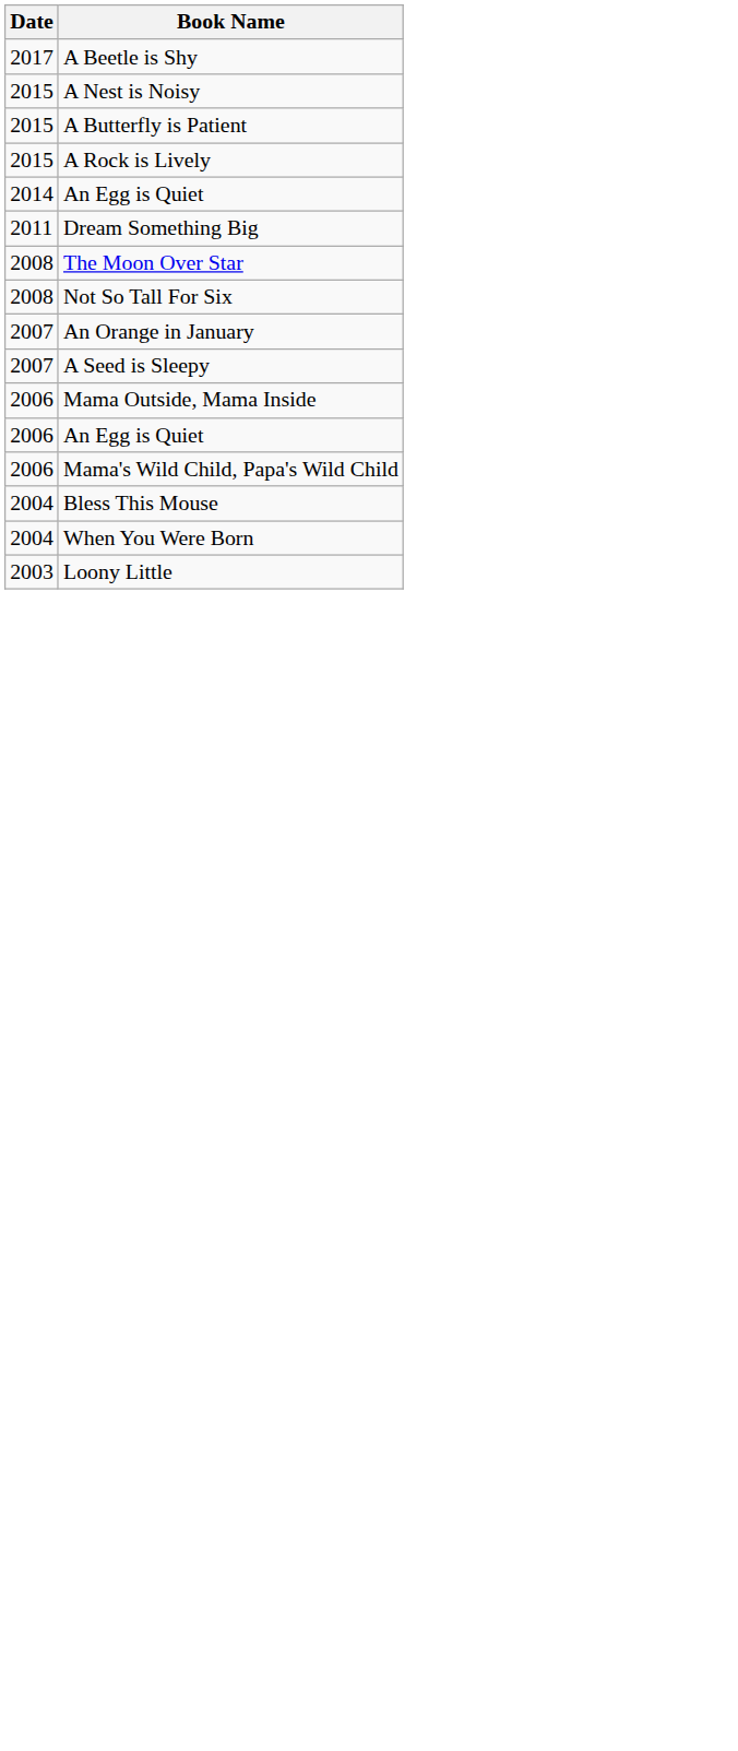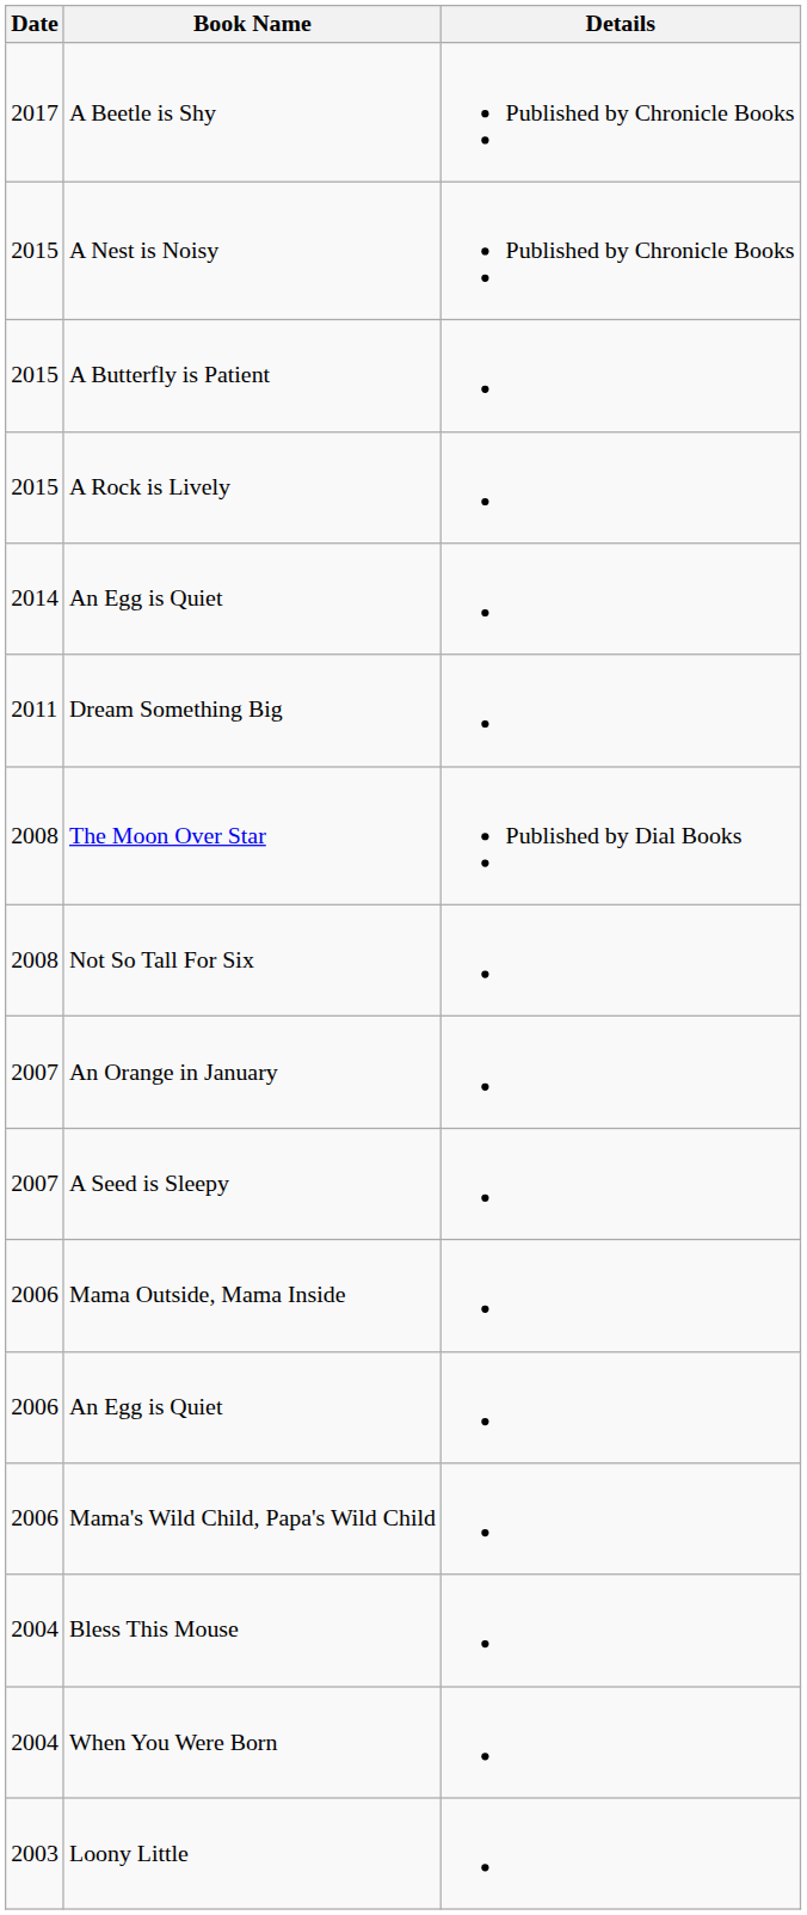 <table class="wikitable sortable zebra">
 <tr>
 <th data-sort-type="isoDate">Date</th>
 <th data-sort-type="text">Book Name</th>
+<th class="unsortable">Details</th>
 </tr>
 <tr>
 <td>2017</td>
 <td>A Beetle is Shy</td>
+<td><br><ul><li>Published by Chronicle Books</li><li></li></ul></td>
 </tr>
 <tr>
 <td>2015</td>
 <td>A Nest is Noisy</td>
+<td><br><ul><li>Published by Chronicle Books</li><li></li></ul></td>
 </tr>
 <tr>
 <td>2015</td>
 <td>A Butterfly is Patient</td>
+<td><br><ul><li></li></ul></td>
 </tr>
 <tr>
 <td>2015</td>
 <td>A Rock is Lively</td>
+<td><br><ul><li></li></ul></td>
 </tr>
 <tr>
 <td>2014</td>
 <td>An Egg is Quiet</td>
+<td><br><ul><li></li></ul></td>
 </tr>
 <tr>
 <td>2011</td>
 <td>Dream Something Big</td>
+<td><br><ul><li></li></ul></td>
 </tr>
 <tr>
 <td>2008</td>
 <td><a href='#'>The Moon Over Star</a></td>
+<td><br><ul><li>Published by Dial Books</li><li></li></ul></td>
 </tr>
 <tr>
 <td>2008</td>
 <td>Not So Tall For Six</td>
+<td><br><ul><li></li></ul></td>
 </tr>
 <tr>
 <td>2007</td>
 <td>An Orange in January</td>
+<td><br><ul><li></li></ul></td>
 </tr>
 <tr>
 <td>2007</td>
 <td>A Seed is Sleepy</td>
+<td><br><ul><li></li></ul></td>
 </tr>
 <tr>
 <td>2006</td>
 <td>Mama Outside, Mama Inside</td>
+<td><br><ul><li></li></ul></td>
 </tr>
 <tr>
 <td>2006</td>
 <td>An Egg is Quiet</td>
+<td><br><ul><li></li></ul></td>
 </tr>
 <tr>
 <td>2006</td>
 <td>Mama's Wild Child, Papa's Wild Child</td>
+<td><br><ul><li></li></ul></td>
 </tr>
 <tr>
 <td>2004</td>
 <td>Bless This Mouse</td>
+<td><br><ul><li></li></ul></td>
 </tr>
 <tr>
 <td>2004</td>
 <td>When You Were Born</td>
+<td><br><ul><li></li></ul></td>
 </tr>
 <tr>
 <td>2003</td>
 <td>Loony Little</td>
+<td><br><ul><li></li></ul></td>
 </tr>
 </table>
